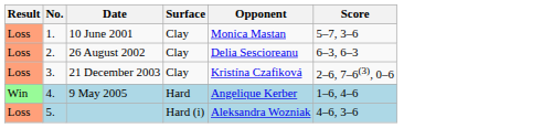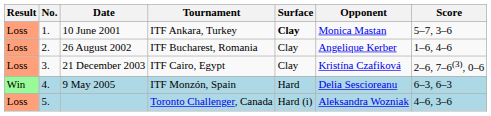 <table class="sortable wikitable">
 <tr style="background:#efefef;">
 <th>Result</th>
 <th>No.</th>
 <th>Date</th>
+<th>Tournament</th>
 <th>Surface</th>
 <th>Opponent</th>
 <th class="unsortable">Score</th>
 </tr>
 <tr>
 <td bgcolor="FFA07A">Loss</td>
 <td>1.</td>
 <td>10 June 2001</td>
-<td>Clay</td>
+<td>ITF Ankara, Turkey</td>
+<td><strong>Clay</strong></td>
 <td> <a href='#'>Monica Mastan</a></td>
 <td>5–7, 3–6</td>
 </tr>
 <tr>
 <td bgcolor="FFA07A">Loss</td>
 <td>2.</td>
 <td>26 August 2002</td>
+<td>ITF Bucharest, Romania</td>
 <td>Clay</td>
-<td> <a href='#'>Delia Sescioreanu</a></td>
-<td>6–3, 6–3</td>
+<td> <a href='#'>Angelique Kerber</a></td>
+<td>1–6, 4–6</td>
 </tr>
 <tr>
 <td bgcolor="FFA07A">Loss</td>
 <td>3.</td>
 <td>21 December 2003</td>
+<td>ITF Cairo, Egypt</td>
 <td>Clay</td>
 <td> <a href='#'>Kristína Czafiková</a></td>
 <td>2–6, 7–6<sup>(3)</sup>, 0–6</td>
 </tr>
 <tr style="background:lightblue;">
 <td bgcolor=98FB98>Win</td>
 <td>4.</td>
 <td>9 May 2005</td>
+<td>ITF Monzón, Spain</td>
 <td>Hard</td>
-<td> <a href='#'>Angelique Kerber</a></td>
-<td>1–6, 4–6</td>
+<td> <a href='#'>Delia Sescioreanu</a></td>
+<td>6–3, 6–3</td>
 </tr>
 <tr style="background:lightblue;">
 <td bgcolor="FFA07A">Loss</td>
 <td>5.</td>
 <td></td>
+<td><a href='#'>Toronto Challenger</a>, Canada</td>
 <td>Hard (i)</td>
 <td> <a href='#'>Aleksandra Wozniak</a></td>
 <td>4–6, 3–6</td>
 </tr>
 </table>
